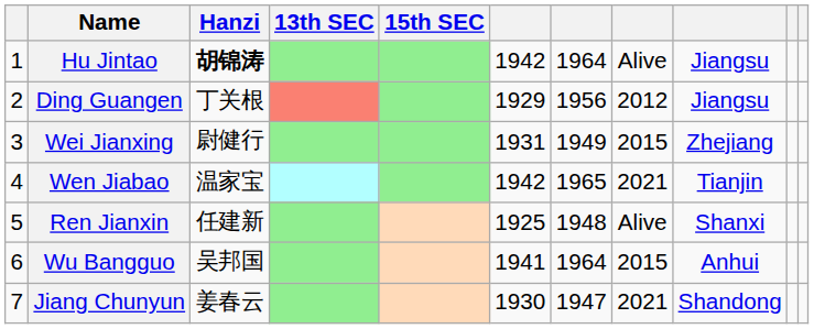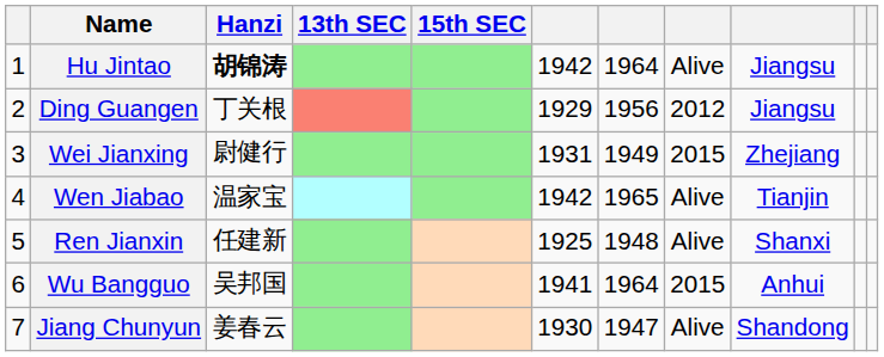 <table class="wikitable sortable" style=text-align:center>
 <tr>
 <th scope=col></th>
 <th scope=col>Name</th>
 <th scope=col><a href='#'>Hanzi</a></th>
 <th scope=col><a href='#'>13th SEC</a></th>
 <th scope=col><a href='#'>15th SEC</a></th>
 <th scope=col></th>
 <th scope=col></th>
 <th scope=col></th>
 <th scope=col></th>
 <th scope=col></th>
 <th scope=col class="unsortable"></th>
 </tr>
 <tr>
 <td>1</td>
 <th align="center" scope="row" style="font-weight:normal;"><a href='#'>Hu Jintao</a></th>
 <td data-sort-value="15"><strong>胡锦涛</strong></td>
 <td bgcolor = LightGreen></td>
 <td bgcolor = LightGreen></td>
 <td>1942</td>
 <td>1964</td>
 <td>Alive</td>
 <td><a href='#'>Jiangsu</a></td>
 <td></td>
 <td></td>
 </tr>
 <tr>
 <td>2</td>
 <th align="center" scope="row" style="font-weight:normal;"><a href='#'>Ding Guangen</a></th>
 <td data-sort-value="1">丁关根</td>
 <td bgcolor = Salmon></td>
 <td bgcolor = LightGreen></td>
 <td>1929</td>
 <td>1956</td>
 <td>2012</td>
 <td><a href='#'>Jiangsu</a></td>
 <td></td>
 <td></td>
 </tr>
 <tr>
 <td>3</td>
 <th align="center" scope="row" style="font-weight:normal;"><a href='#'>Wei Jianxing</a></th>
 <td data-sort-value="18">尉健行</td>
 <td bgcolor = LightGreen></td>
 <td bgcolor = LightGreen></td>
 <td>1931</td>
 <td>1949</td>
 <td>2015</td>
 <td><a href='#'>Zhejiang</a></td>
 <td></td>
 <td></td>
 </tr>
 <tr>
 <td>4</td>
 <th align="center" scope="row" style="font-weight:normal;"><a href='#'>Wen Jiabao</a></th>
 <td data-sort-value="22">温家宝</td>
 <td bgcolor = #B2FFFF></td>
 <td bgcolor = LightGreen></td>
 <td>1942</td>
 <td>1965</td>
-<td>2021</td>
+<td>Alive</td>
 <td><a href='#'>Tianjin</a></td>
 <td></td>
 <td></td>
 </tr>
 <tr>
 <td>5</td>
 <th align="center" scope="row" style="font-weight:normal;"><a href='#'>Ren Jianxin</a></th>
 <td data-sort-value="14">任建新</td>
 <td bgcolor = LightGreen></td>
 <td bgcolor = PeachPuff></td>
 <td>1925</td>
 <td>1948</td>
 <td>Alive</td>
 <td><a href='#'>Shanxi</a></td>
 <td></td>
 <td></td>
 </tr>
 <tr>
 <td>6</td>
 <th align="center" scope="row" style="font-weight:normal;"><a href='#'>Wu Bangguo</a></th>
 <td data-sort-value="12">吴邦国</td>
 <td bgcolor = LightGreen></td>
 <td bgcolor = PeachPuff></td>
 <td>1941</td>
 <td>1964</td>
 <td>2015</td>
 <td><a href='#'>Anhui</a></td>
 <td></td>
 <td></td>
 </tr>
 <tr>
 <td>7</td>
 <th align="center" scope="row" style="font-weight:normal;"><a href='#'>Jiang Chunyun</a></th>
 <td data-sort-value="16">姜春云</td>
 <td bgcolor = LightGreen></td>
 <td bgcolor = PeachPuff></td>
 <td>1930</td>
 <td>1947</td>
-<td>2021</td>
+<td>Alive</td>
 <td><a href='#'>Shandong</a></td>
 <td></td>
 <td></td>
 </tr>
 </table>
